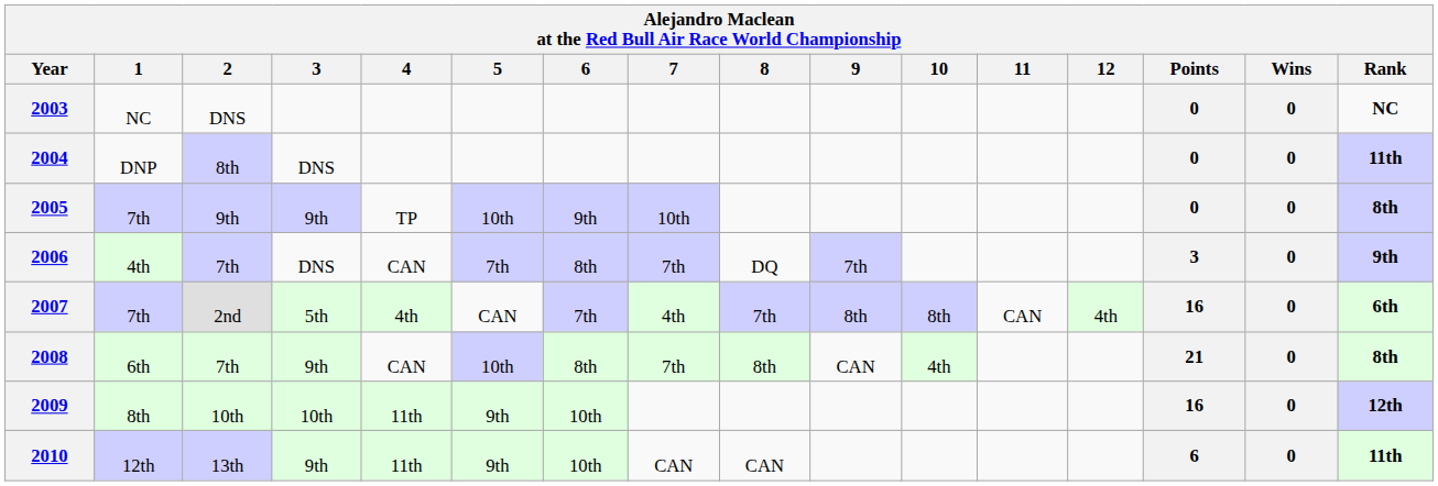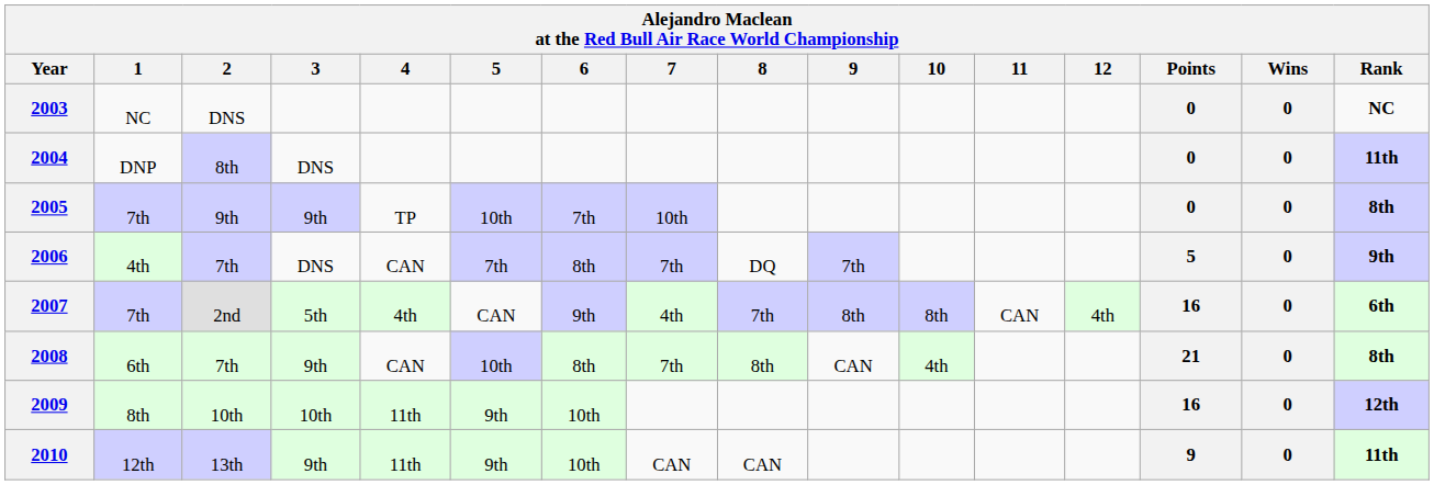 <table class="wikitable">
 <tr>
 <th colspan=16 align=center> Alejandro Maclean<br>at the <a href='#'>Red Bull Air Race World Championship</a></th>
 </tr>
 <tr>
 <th width="2%">Year</th>
 <th width="2%">1</th>
 <th width="2%">2</th>
 <th width="2%">3</th>
 <th width="2%">4</th>
 <th width="2%">5</th>
 <th width="2%">6</th>
 <th width="2%">7</th>
 <th width="2%">8</th>
 <th width="2%">9</th>
 <th width="2%">10</th>
 <th width="2%">11</th>
 <th width="2%">12</th>
 <th width="2%">Points</th>
 <th width="2%">Wins</th>
 <th width="2%">Rank</th>
 </tr>
 <tr align=center>
 <th><a href='#'>2003</a></th>
 <td><br>NC</td>
 <td><br>DNS</td>
 <td></td>
 <td></td>
 <td></td>
 <td></td>
 <td></td>
 <td></td>
 <td></td>
 <td></td>
 <td></td>
 <td></td>
 <th>0</th>
 <th>0</th>
 <td><strong>NC</strong></td>
 </tr>
 <tr align=center>
 <th><a href='#'>2004</a></th>
 <td><br>DNP</td>
 <td style="background:#cfcfff;"><br>8th</td>
 <td><br>DNS</td>
 <td></td>
 <td></td>
 <td></td>
 <td></td>
 <td></td>
 <td></td>
 <td></td>
 <td></td>
 <td></td>
 <th>0</th>
 <th>0</th>
 <td style="background:#cfcfff;"><strong>11th</strong></td>
 </tr>
 <tr align=center>
 <th><a href='#'>2005</a></th>
 <td style="background:#cfcfff;"><br>7th</td>
 <td style="background:#cfcfff;"><br>9th</td>
 <td style="background:#cfcfff;"><br>9th</td>
 <td><br>TP</td>
 <td style="background:#cfcfff;"><br>10th</td>
-<td style="background:#cfcfff;"><br>9th</td>
+<td style="background:#cfcfff;"><br>7th</td>
 <td style="background:#cfcfff;"><br>10th</td>
 <td></td>
 <td></td>
 <td></td>
 <td></td>
 <td></td>
 <th>0</th>
 <th>0</th>
 <td style="background:#cfcfff;"><strong>8th</strong></td>
 </tr>
 <tr align=center>
 <th><a href='#'>2006</a></th>
 <td style="background:#dfffdf;"><br>4th</td>
 <td style="background:#cfcfff;"><br>7th</td>
 <td><br>DNS</td>
 <td><br>CAN</td>
 <td style="background:#cfcfff;"><br>7th</td>
 <td style="background:#cfcfff;"><br>8th</td>
 <td style="background:#cfcfff;"><br>7th</td>
 <td><br>DQ</td>
 <td style="background:#cfcfff;"><br>7th</td>
 <td></td>
 <td></td>
 <td></td>
-<th>3</th>
+<th>5</th>
 <th>0</th>
 <td style="background:#cfcfff;"><strong>9th</strong></td>
 </tr>
 <tr align=center>
 <th><a href='#'>2007</a></th>
 <td style="background:#cfcfff;"><br>7th</td>
 <td style="background:#dfdfdf;"><br>2nd</td>
 <td style="background:#dfffdf;"><br>5th</td>
 <td style="background:#dfffdf;"><br>4th</td>
 <td><br>CAN</td>
-<td style="background:#cfcfff;"><br>7th</td>
+<td style="background:#cfcfff;"><br>9th</td>
 <td style="background:#dfffdf;"><br>4th</td>
 <td style="background:#cfcfff;"><br>7th</td>
 <td style="background:#cfcfff;"><br>8th</td>
 <td style="background:#cfcfff;"><br>8th</td>
 <td><br>CAN</td>
 <td style="background:#dfffdf;"><br>4th</td>
 <th>16</th>
 <th>0</th>
 <td style="background:#dfffdf;"><strong>6th</strong></td>
 </tr>
 <tr align=center>
 <th><a href='#'>2008</a></th>
 <td style="background:#dfffdf;"><br>6th</td>
 <td style="background:#dfffdf;"><br>7th</td>
 <td style="background:#dfffdf;"><br>9th</td>
 <td><br>CAN</td>
 <td style="background:#cfcfff;"><br>10th</td>
 <td style="background:#dfffdf;"><br>8th</td>
 <td style="background:#dfffdf;"><br>7th</td>
 <td style="background:#dfffdf;"><br>8th</td>
 <td><br>CAN</td>
 <td style="background:#dfffdf;"><br>4th</td>
 <td></td>
 <td></td>
 <th>21</th>
 <th>0</th>
 <td style="background:#dfffdf;"><strong>8th</strong></td>
 </tr>
 <tr align=center>
 <th><a href='#'>2009</a></th>
 <td style="background:#dfffdf;"><br>8th</td>
 <td style="background:#dfffdf;"><br>10th</td>
 <td style="background:#dfffdf;"><br>10th</td>
 <td style="background:#dfffdf;"><br>11th</td>
 <td style="background:#dfffdf;"><br>9th</td>
 <td style="background:#dfffdf;"><br>10th</td>
 <td></td>
 <td></td>
 <td></td>
 <td></td>
 <td></td>
 <td></td>
 <th>16</th>
 <th>0</th>
 <td style="background:#cfcfff;"><strong>12th</strong></td>
 </tr>
 <tr align=center>
 <th><a href='#'>2010</a></th>
 <td style="background:#cfcfff;"><br>12th</td>
 <td style="background:#cfcfff;"><br>13th</td>
 <td style="background:#dfffdf;"><br>9th</td>
 <td style="background:#dfffdf;"><br>11th</td>
 <td style="background:#dfffdf;"><br>9th</td>
 <td style="background:#dfffdf;"><br>10th</td>
 <td><br>CAN</td>
 <td><br>CAN</td>
 <td></td>
 <td></td>
 <td></td>
 <td></td>
-<th>6</th>
+<th>9</th>
 <th>0</th>
 <td style="background:#dfffdf;"><strong>11th</strong></td>
 </tr>
 </table>
